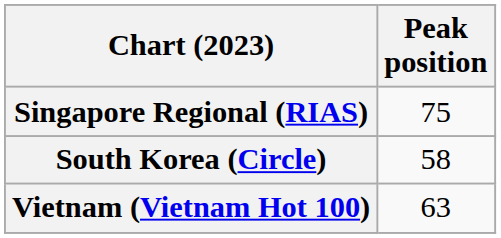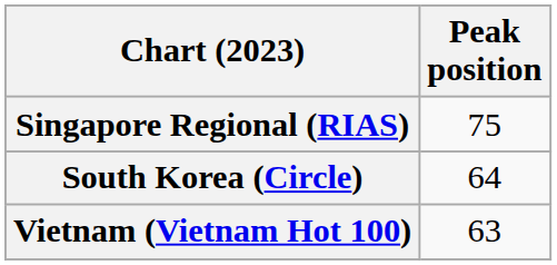 <table class="wikitable sortable plainrowheaders" style="text-align:center">
 <tr>
 <th scope="col">Chart (2023)</th>
 <th scope="col">Peak<br>position</th>
 </tr>
 <tr>
 <th scope="row">Singapore Regional (<a href='#'>RIAS</a>)</th>
 <td>75</td>
 </tr>
 <tr>
 <th scope="row">South Korea (<a href='#'>Circle</a>)</th>
-<td>58</td>
+<td>64</td>
 </tr>
 <tr>
 <th scope="row">Vietnam (<a href='#'>Vietnam Hot 100</a>)</th>
 <td>63</td>
 </tr>
 </table>
